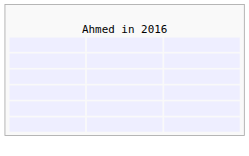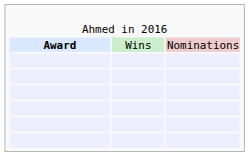 <table class="infobox" style="width: 22em; text-align: left; vertical-align: middle;">
 <tr>
 <td colspan="3" style="text-align:center;"> <br> Ahmed in 2016</td>
+</tr>
+<tr style="background:#d9e8ff; text-align:center;">
+<th style="vertical-align: middle;">Award</th>
+<td style="background:#cec; width:60px;">Wins</td>
+<td style="background:#ecc; width:60px;">Nominations</td>
 </tr>
 <tr style="background:#eef;">
 <td style="text-align:center;"><br></td>
 <td></td>
 <td></td>
 </tr>
 <tr style="background:#eef;">
 <td style="text-align:center;"><br></td>
 <td></td>
 <td></td>
 </tr>
 <tr style="background:#eef;">
 <td style="text-align:center;"><br></td>
 <td></td>
 <td></td>
 </tr>
 <tr style="background:#eef;">
 <td style="text-align:center;"><br></td>
 <td></td>
 <td></td>
 </tr>
 <tr style="background:#eef;">
 <td style="text-align:center;"><br></td>
 <td></td>
 <td></td>
 </tr>
 <tr style="background:#eef;">
 <td style="text-align:center;"><br></td>
 <td></td>
 <td></td>
 </tr>
 </table>
